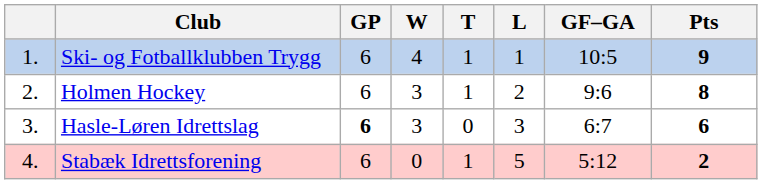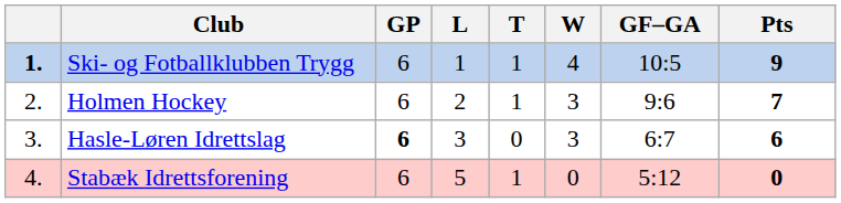 <table class="wikitable">
 <tr>
 <th width="30"></th>
 <th width="200">Club</th>
 <th width="30">GP</th>
+<th width="30">L</th>
+<th width="30">T</th>
 <th width="30">W</th>
-<th width="30">T</th>
-<th width="30">L</th>
 <th width="70">GF–GA</th>
 <th width="70">Pts</th>
 </tr>
 <tr bgcolor="#BCD2EE" align="center">
-<td>1.</td>
+<td><strong>1.</strong></td>
 <td align="left"><a href='#'>Ski- og Fotballklubben Trygg</a></td>
 <td>6</td>
-<td>4</td>
 <td>1</td>
 <td>1</td>
+<td>4</td>
 <td>10:5</td>
 <td><strong>9</strong></td>
 </tr>
 <tr bgcolor="#FFFFFF" align="center">
 <td>2.</td>
 <td align="left"><a href='#'>Holmen Hockey</a></td>
 <td>6</td>
+<td>2</td>
+<td>1</td>
 <td>3</td>
-<td>1</td>
-<td>2</td>
 <td>9:6</td>
-<td><strong>8</strong></td>
+<td><strong>7</strong></td>
 </tr>
 <tr bgcolor="#FFFFFF" align="center">
 <td>3.</td>
 <td align="left"><a href='#'>Hasle-Løren Idrettslag</a></td>
 <td><strong>6</strong></td>
 <td>3</td>
 <td>0</td>
 <td>3</td>
 <td>6:7</td>
 <td><strong>6</strong></td>
 </tr>
 <tr bgcolor="#FFCCCC" align="center">
 <td>4.</td>
 <td align="left"><a href='#'>Stabæk Idrettsforening</a></td>
 <td>6</td>
+<td>5</td>
+<td>1</td>
 <td>0</td>
-<td>1</td>
-<td>5</td>
 <td>5:12</td>
-<td><strong>2</strong></td>
+<td><strong>0</strong></td>
 </tr>
 </table>
